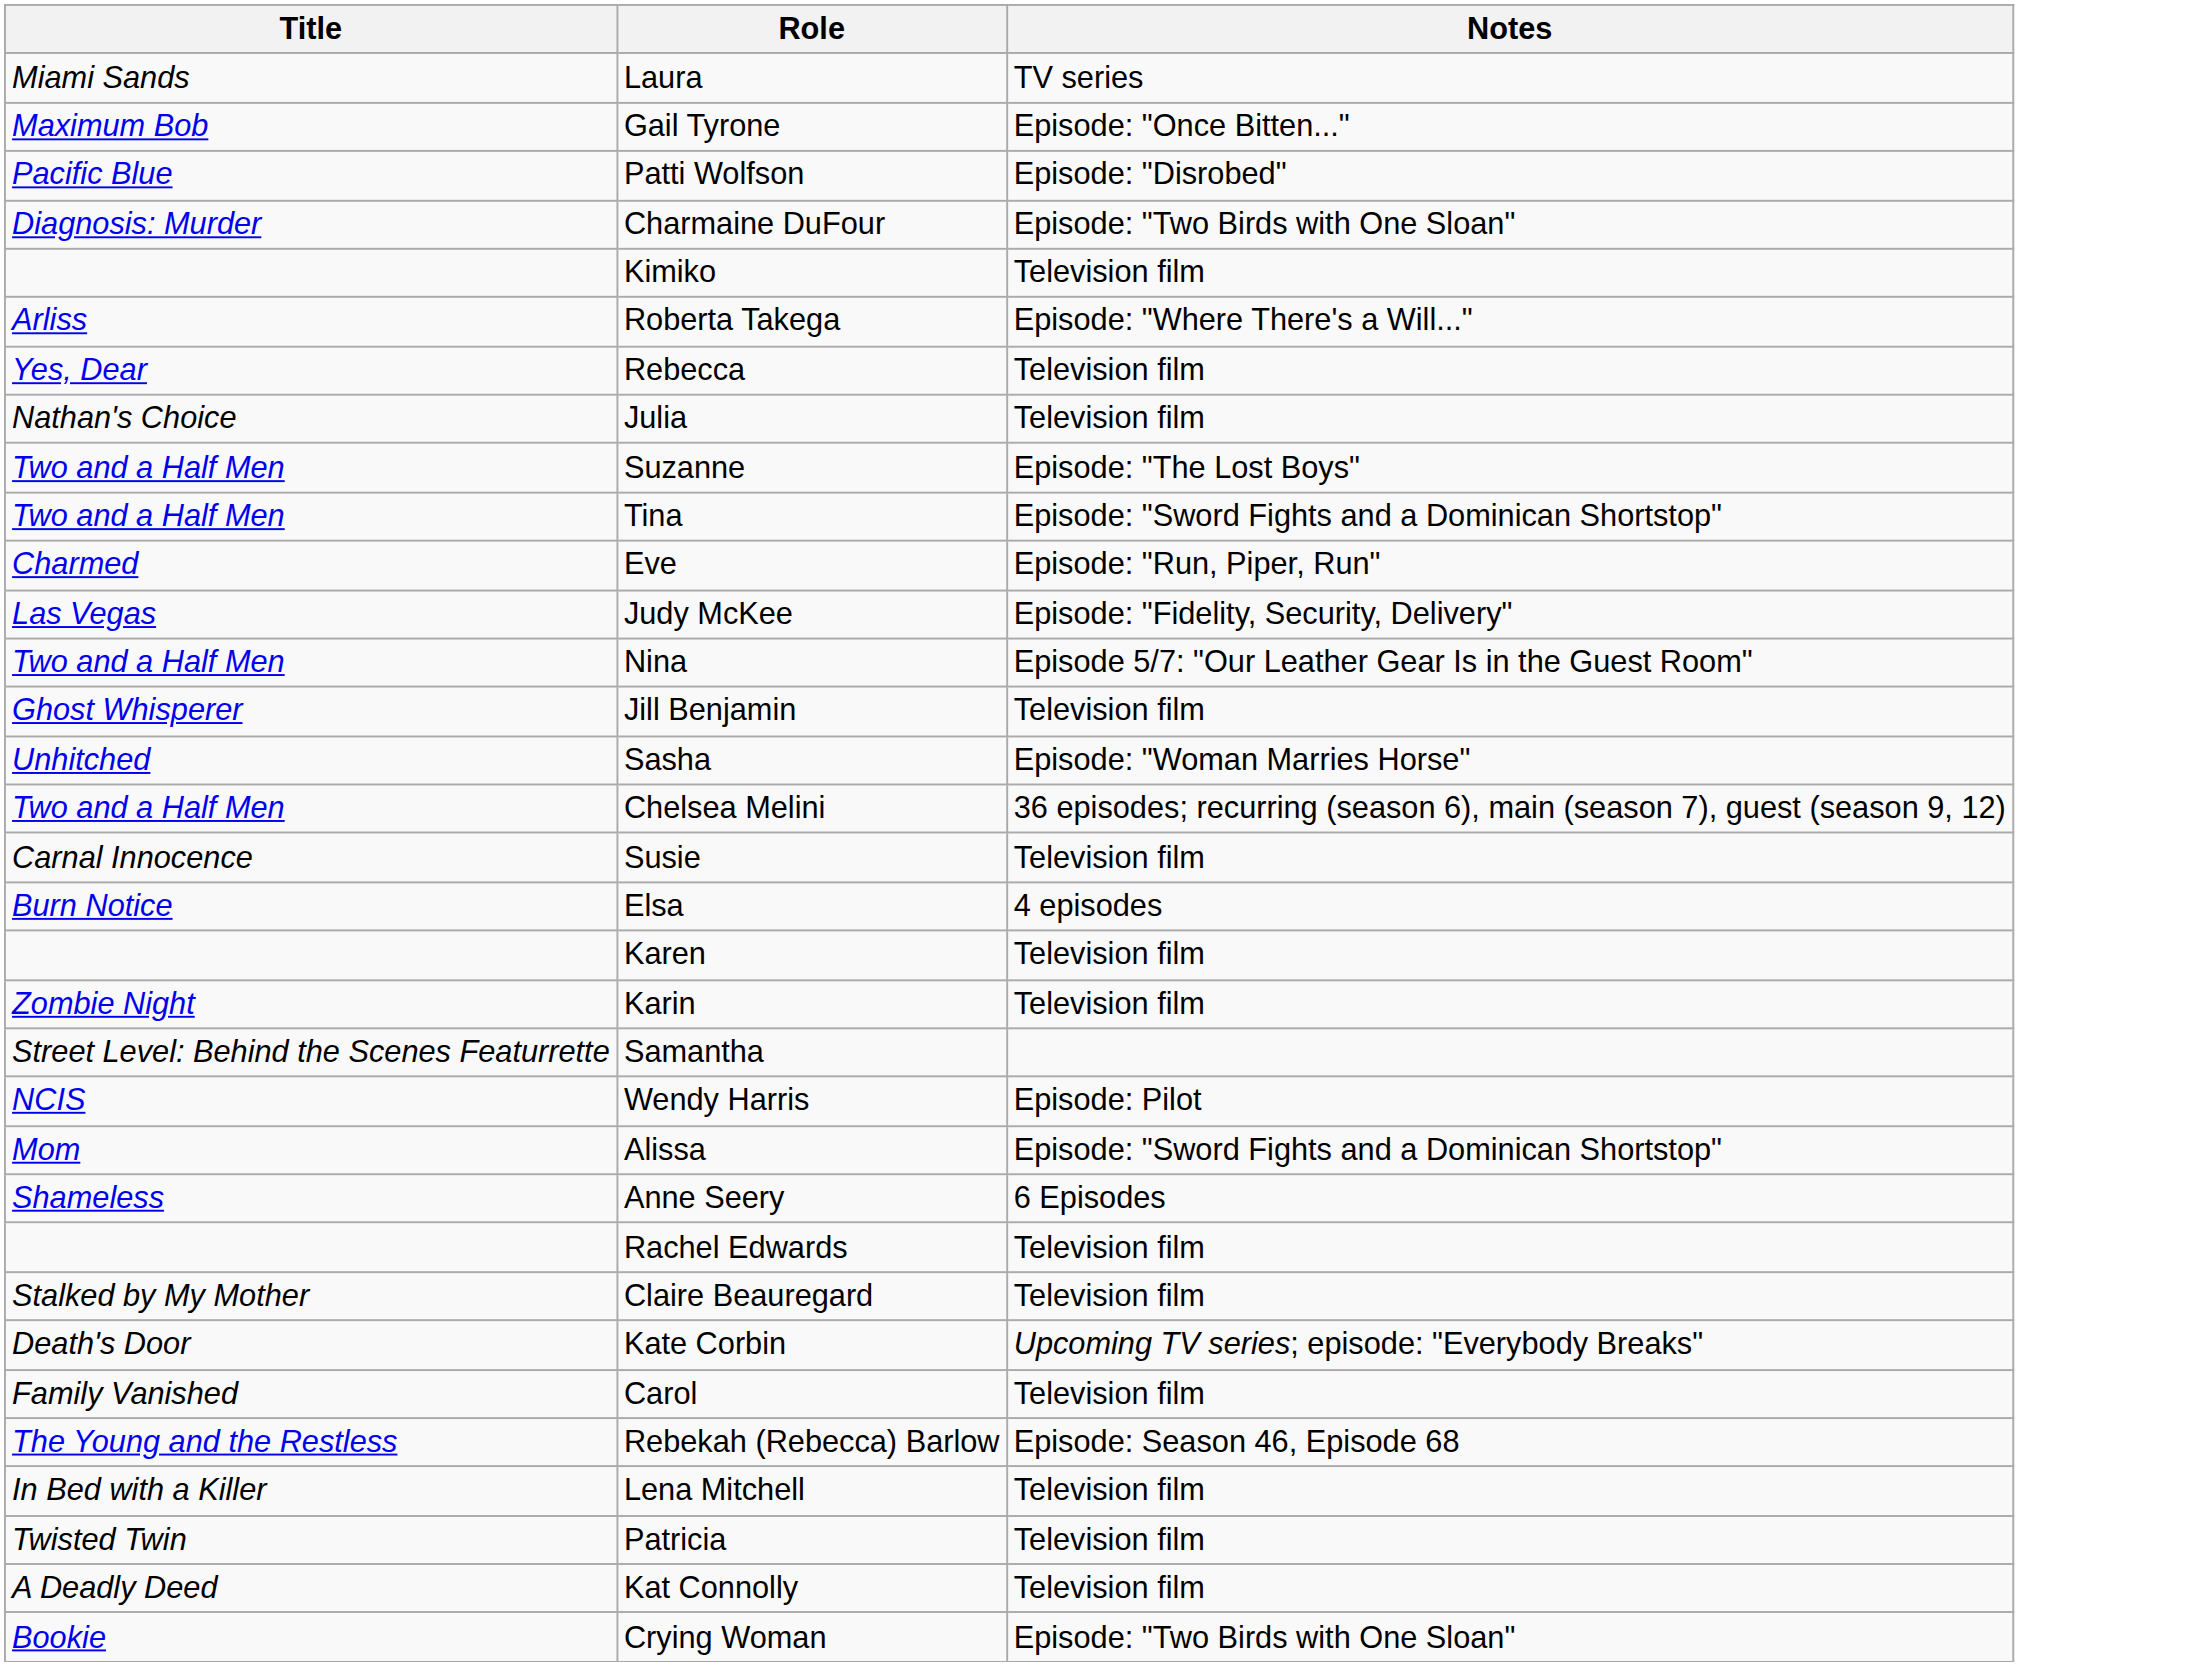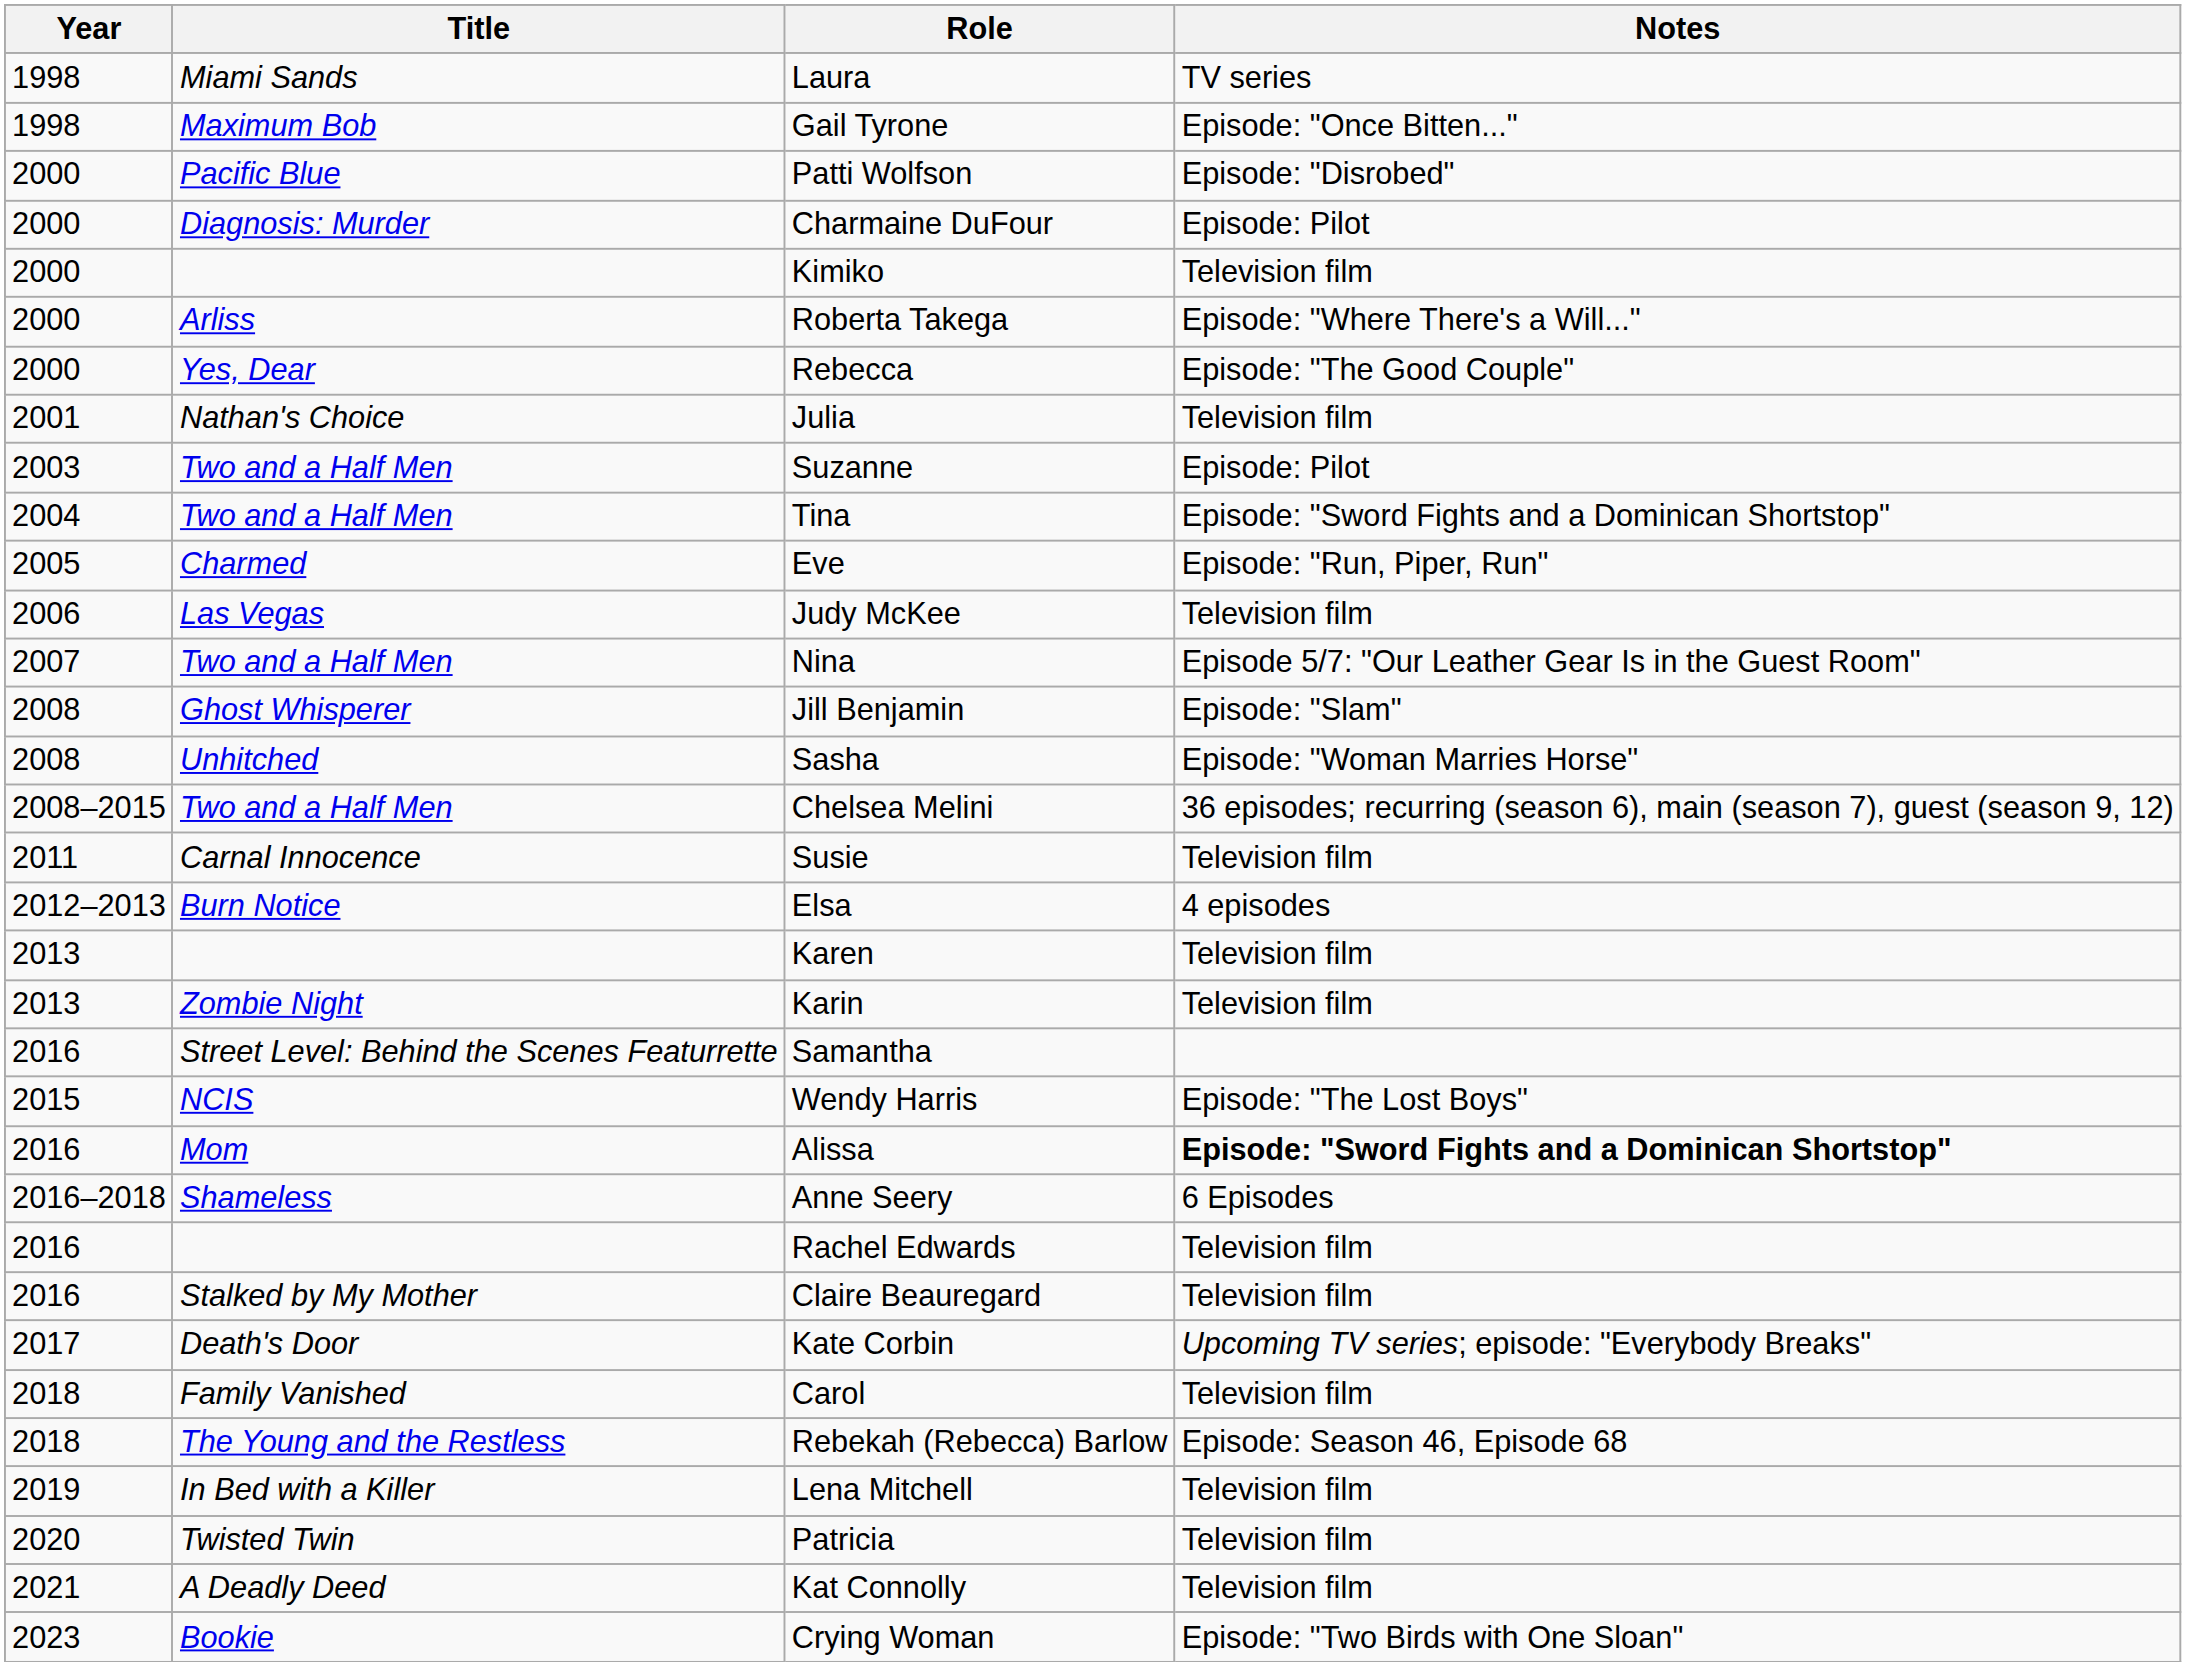 <table class="wikitable sortable">
 <tr>
+<th>Year</th>
 <th>Title</th>
 <th>Role</th>
 <th class="unsortable">Notes</th>
 </tr>
 <tr>
+<td>1998</td>
 <td><em>Miami Sands</em></td>
 <td>Laura</td>
 <td>TV series</td>
 </tr>
 <tr>
+<td>1998</td>
 <td><em><a href='#'>Maximum Bob</a></em></td>
 <td>Gail Tyrone</td>
 <td>Episode: "Once Bitten..."</td>
 </tr>
 <tr>
+<td>2000</td>
 <td><em><a href='#'>Pacific Blue</a></em></td>
 <td>Patti Wolfson</td>
 <td>Episode: "Disrobed"</td>
 </tr>
 <tr>
+<td>2000</td>
 <td><em><a href='#'>Diagnosis: Murder</a></em></td>
 <td>Charmaine DuFour</td>
-<td>Episode: "Two Birds with One Sloan"</td>
+<td>Episode: Pilot</td>
 </tr>
 <tr>
+<td>2000</td>
 <td><em></em></td>
 <td>Kimiko</td>
 <td>Television film</td>
 </tr>
 <tr>
+<td>2000</td>
 <td><em><a href='#'>Arliss</a></em></td>
 <td>Roberta Takega</td>
 <td>Episode: "Where There's a Will..."</td>
 </tr>
 <tr>
+<td>2000</td>
 <td><em><a href='#'>Yes, Dear</a></em></td>
 <td>Rebecca</td>
-<td>Television film</td>
+<td>Episode: "The Good Couple"</td>
 </tr>
 <tr>
+<td>2001</td>
 <td><em>Nathan's Choice</em></td>
 <td>Julia</td>
 <td>Television film</td>
 </tr>
 <tr>
+<td>2003</td>
 <td><em><a href='#'>Two and a Half Men</a></em></td>
 <td>Suzanne</td>
-<td>Episode: "The Lost Boys"</td>
+<td>Episode: Pilot</td>
 </tr>
 <tr>
+<td>2004</td>
 <td><em><a href='#'>Two and a Half Men</a></em></td>
 <td>Tina</td>
 <td>Episode: "Sword Fights and a Dominican Shortstop"</td>
 </tr>
 <tr>
+<td>2005</td>
 <td><em><a href='#'>Charmed</a></em></td>
 <td>Eve</td>
 <td>Episode: "Run, Piper, Run"</td>
 </tr>
 <tr>
+<td>2006</td>
 <td><em><a href='#'>Las Vegas</a></em></td>
 <td>Judy McKee</td>
-<td>Episode: "Fidelity, Security, Delivery"</td>
+<td>Television film</td>
 </tr>
 <tr>
+<td>2007</td>
 <td><em><a href='#'>Two and a Half Men</a></em></td>
 <td>Nina</td>
 <td>Episode 5/7: "Our Leather Gear Is in the Guest Room"</td>
 </tr>
 <tr>
+<td>2008</td>
 <td><em><a href='#'>Ghost Whisperer</a></em></td>
 <td>Jill Benjamin</td>
-<td>Television film</td>
+<td>Episode: "Slam"</td>
 </tr>
 <tr>
+<td>2008</td>
 <td><em><a href='#'>Unhitched</a></em></td>
 <td>Sasha</td>
 <td>Episode: "Woman Marries Horse"</td>
 </tr>
 <tr>
+<td>2008–2015</td>
 <td><em><a href='#'>Two and a Half Men</a></em></td>
 <td>Chelsea Melini</td>
 <td>36 episodes; recurring (season 6), main (season 7), guest (season 9, 12)</td>
 </tr>
 <tr>
+<td>2011</td>
 <td><em>Carnal Innocence</em></td>
 <td>Susie</td>
 <td>Television film</td>
 </tr>
 <tr>
+<td>2012–2013</td>
 <td><em><a href='#'>Burn Notice</a></em></td>
 <td>Elsa</td>
 <td>4 episodes</td>
 </tr>
 <tr>
+<td>2013</td>
 <td><em></em></td>
 <td>Karen</td>
 <td>Television film</td>
 </tr>
 <tr>
+<td>2013</td>
 <td><em><a href='#'>Zombie Night</a></em></td>
 <td>Karin</td>
 <td>Television film</td>
 </tr>
 <tr>
+<td>2016</td>
 <td><em>Street Level: Behind the Scenes Featurrette</em></td>
 <td>Samantha</td>
 <td></td>
 </tr>
 <tr>
+<td>2015</td>
 <td><em><a href='#'>NCIS</a></em></td>
 <td>Wendy Harris</td>
-<td>Episode: Pilot</td>
+<td>Episode: "The Lost Boys"</td>
 </tr>
 <tr>
+<td>2016</td>
 <td><em><a href='#'>Mom</a></em></td>
 <td>Alissa</td>
-<td>Episode: "Sword Fights and a Dominican Shortstop"</td>
+<td><strong>Episode: "Sword Fights and a Dominican Shortstop"</strong></td>
 </tr>
 <tr>
+<td>2016–2018</td>
 <td><em><a href='#'>Shameless</a></em></td>
 <td>Anne Seery</td>
 <td>6 Episodes</td>
 </tr>
 <tr>
+<td>2016</td>
 <td><em></em></td>
 <td>Rachel Edwards</td>
 <td>Television film</td>
 </tr>
 <tr>
+<td>2016</td>
 <td><em>Stalked by My Mother</em></td>
 <td>Claire Beauregard</td>
 <td>Television film</td>
 </tr>
 <tr>
+<td>2017</td>
 <td><em>Death's Door</em></td>
 <td>Kate Corbin</td>
 <td><em>Upcoming TV series</em>; episode: "Everybody Breaks"</td>
 </tr>
 <tr>
+<td>2018</td>
 <td><em>Family Vanished</em></td>
 <td>Carol</td>
 <td>Television film</td>
 </tr>
 <tr>
+<td>2018</td>
 <td><em><a href='#'>The Young and the Restless</a></em></td>
 <td>Rebekah (Rebecca) Barlow</td>
 <td>Episode: Season 46, Episode 68</td>
 </tr>
 <tr>
+<td>2019</td>
 <td><em>In Bed with a Killer</em></td>
 <td>Lena Mitchell</td>
 <td>Television film</td>
 </tr>
 <tr>
+<td>2020</td>
 <td><em>Twisted Twin</em></td>
 <td>Patricia</td>
 <td>Television film</td>
 </tr>
 <tr>
+<td>2021</td>
 <td><em>A Deadly Deed</em></td>
 <td>Kat Connolly</td>
 <td>Television film</td>
 </tr>
 <tr>
+<td>2023</td>
 <td><em><a href='#'>Bookie</a></em></td>
 <td>Crying Woman</td>
 <td>Episode: "Two Birds with One Sloan"</td>
 </tr>
 </table>
